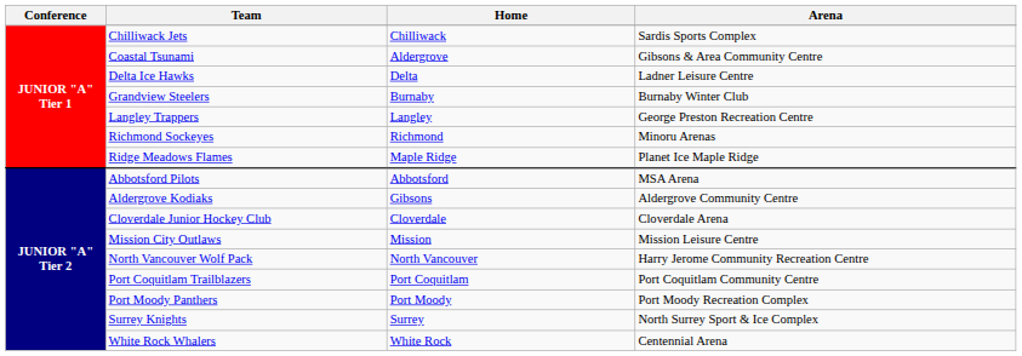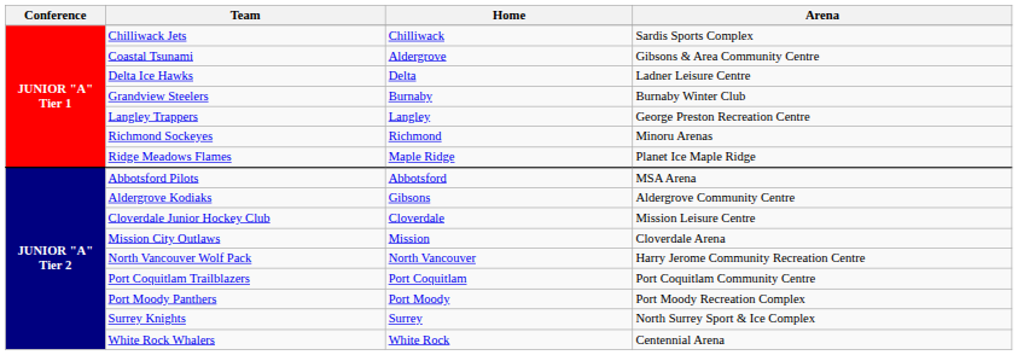 <table class="wikitable" style="width:100%; text-align:left">
 <tr>
 <th style="width:5%">Conference</th>
 <th style="width:17%">Team</th>
 <th style="width:15%">Home</th>
 <th style="width:23%">Arena</th>
 </tr>
 <tr>
 <th style="background:red;color:white" rowspan=8>JUNIOR "A"<br>Tier 1</th>
 </tr>
 <tr>
 <td><a href='#'>Chilliwack Jets</a></td>
 <td><a href='#'>Chilliwack</a></td>
 <td>Sardis Sports Complex</td>
 </tr>
 <tr>
 <td><a href='#'>Coastal Tsunami</a></td>
 <td><a href='#'>Aldergrove</a></td>
 <td>Gibsons & Area Community Centre</td>
 </tr>
 <tr>
 <td><a href='#'>Delta Ice Hawks</a></td>
 <td><a href='#'>Delta</a></td>
 <td>Ladner Leisure Centre</td>
 </tr>
 <tr>
 <td><a href='#'>Grandview Steelers</a></td>
 <td><a href='#'>Burnaby</a></td>
 <td>Burnaby Winter Club</td>
 </tr>
 <tr>
 <td><a href='#'>Langley Trappers</a></td>
 <td><a href='#'>Langley</a></td>
 <td>George Preston Recreation Centre</td>
 </tr>
 <tr>
 <td><a href='#'>Richmond Sockeyes</a></td>
 <td><a href='#'>Richmond</a></td>
 <td>Minoru Arenas</td>
 </tr>
 <tr>
 <td><a href='#'>Ridge Meadows Flames</a></td>
 <td><a href='#'>Maple Ridge</a></td>
 <td>Planet Ice Maple Ridge</td>
 </tr>
 <tr style="border-top: 2px solid black;">
 <th style="background:navy;color:white" rowspan=10>JUNIOR "A"<br>Tier 2</th>
 </tr>
 <tr>
 <td><a href='#'>Abbotsford Pilots</a></td>
 <td><a href='#'>Abbotsford</a></td>
 <td>MSA Arena</td>
 </tr>
 <tr>
 <td><a href='#'>Aldergrove Kodiaks</a></td>
 <td><a href='#'>Gibsons</a></td>
 <td>Aldergrove Community Centre</td>
 </tr>
 <tr>
 <td><a href='#'>Cloverdale Junior Hockey Club</a></td>
 <td><a href='#'>Cloverdale</a></td>
-<td>Cloverdale Arena</td>
+<td>Mission Leisure Centre</td>
 </tr>
 <tr>
 <td><a href='#'>Mission City Outlaws</a></td>
 <td><a href='#'>Mission</a></td>
-<td>Mission Leisure Centre</td>
+<td>Cloverdale Arena</td>
 </tr>
 <tr>
 <td><a href='#'>North Vancouver Wolf Pack</a></td>
 <td><a href='#'>North Vancouver</a></td>
 <td>Harry Jerome Community Recreation Centre</td>
 </tr>
 <tr>
 <td><a href='#'>Port Coquitlam Trailblazers</a></td>
 <td><a href='#'>Port Coquitlam</a></td>
 <td>Port Coquitlam Community Centre</td>
 </tr>
 <tr>
 <td><a href='#'>Port Moody Panthers</a></td>
 <td><a href='#'>Port Moody</a></td>
 <td>Port Moody Recreation Complex</td>
 </tr>
 <tr>
 <td><a href='#'>Surrey Knights</a></td>
 <td><a href='#'>Surrey</a></td>
 <td>North Surrey Sport & Ice Complex</td>
 </tr>
 <tr>
 <td><a href='#'>White Rock Whalers</a></td>
 <td><a href='#'>White Rock</a></td>
 <td>Centennial Arena</td>
 </tr>
 </table>
